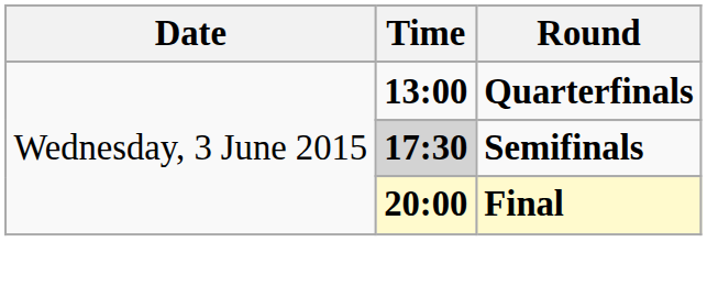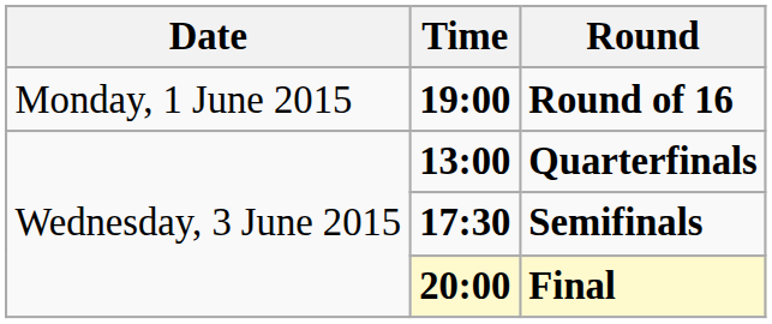 <table class="wikitable">
 <tr>
 <th>Date</th>
 <th>Time</th>
 <th>Round</th>
 </tr>
 <tr>
+<td>Monday, 1 June 2015</td>
+<td><strong>19:00</strong></td>
+<td><strong>Round of 16</strong></td>
+</tr>
+<tr>
 <td rowspan="3">Wednesday, 3 June 2015</td>
 <td><strong>13:00</strong></td>
 <td><strong>Quarterfinals</strong></td>
 </tr>
 <tr>
-<td style="background: lightgrey;"><strong>17:30</strong></td>
+<td><strong>17:30</strong></td>
 <td><strong>Semifinals</strong></td>
 </tr>
 <tr style="background:lemonchiffon;">
 <td><strong>20:00</strong></td>
 <td><strong>Final</strong></td>
 </tr>
 </table>
